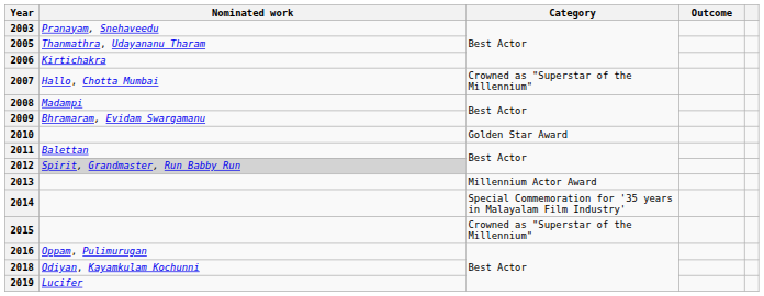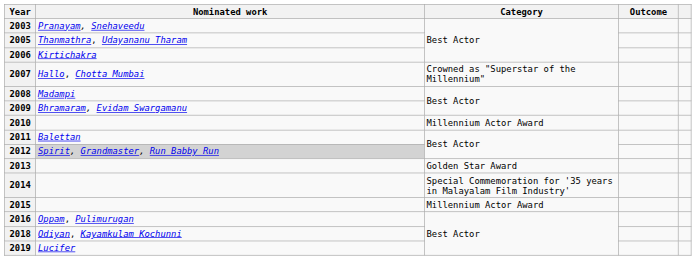 <table class="wikitable plainrowheaders" style="width:80%;">
 <tr>
 <th scope="col" style="width:1%;">Year</th>
 <th scope="col" style="width:30%;">Nominated work</th>
 <th scope="col" style="width:15%;">Category</th>
 <th scope="col" style="width:3%;">Outcome</th>
 <th scope="col" style="width:1%;"></th>
 </tr>
 <tr>
 <th scope="row">2003</th>
 <td><em><a href='#'>Pranayam</a>, <a href='#'>Snehaveedu</a></em></td>
 <td rowspan="3">Best Actor</td>
 <td></td>
 <td style="text-align:center;"></td>
 </tr>
 <tr>
 <th scope="row">2005</th>
 <td><em><a href='#'>Thanmathra</a></em>, <em><a href='#'>Udayananu Tharam</a></em></td>
 <td></td>
 <td style="text-align:center;"></td>
 </tr>
 <tr>
 <th scope="row">2006</th>
 <td><em><a href='#'>Kirtichakra</a></em></td>
 <td></td>
 <td style="text-align:center;"></td>
 </tr>
 <tr>
 <th scope="row">2007</th>
 <td><a href='#'><em>Hallo</em></a>, <em><a href='#'>Chotta Mumbai</a></em></td>
 <td>Crowned as "Superstar of the Millennium"</td>
 <td></td>
 <td style="text-align:center;"></td>
 </tr>
 <tr>
 <th scope="row">2008</th>
 <td><em><a href='#'>Madampi</a></em></td>
 <td rowspan="2">Best Actor</td>
 <td></td>
 <td style="text-align:center;"></td>
 </tr>
 <tr>
 <th scope="row">2009</th>
 <td><em><a href='#'>Bhramaram</a>, <a href='#'>Evidam Swargamanu</a></em></td>
 <td></td>
 <td style="text-align:center;"></td>
 </tr>
 <tr>
 <th scope="row">2010</th>
 <td></td>
-<td>Golden Star Award</td>
+<td>Millennium Actor Award</td>
 <td></td>
 <td style="text-align:center;"></td>
 </tr>
 <tr>
 <th scope="row">2011</th>
 <td><em><a href='#'>Balettan</a></em></td>
 <td rowspan="2">Best Actor</td>
 <td></td>
 <td style="text-align:center;"></td>
 </tr>
 <tr>
 <th scope="row">2012</th>
 <td style="background: lightgrey;"><em><a href='#'>Spirit</a>, <a href='#'>Grandmaster</a>, <a href='#'>Run Babby Run</a></em></td>
 <td></td>
 <td style="text-align:center;"></td>
 </tr>
 <tr>
 <th scope="row">2013</th>
 <td></td>
-<td>Millennium Actor Award</td>
+<td>Golden Star Award</td>
 <td></td>
 <td style="text-align:center;"></td>
 </tr>
 <tr>
 <th scope="row">2014</th>
 <td></td>
 <td>Special Commemoration for '35 years in Malayalam Film Industry'</td>
 <td></td>
 <td style="text-align:center;"></td>
 </tr>
 <tr>
 <th scope="row">2015</th>
 <td></td>
-<td>Crowned as "Superstar of the Millennium"</td>
+<td>Millennium Actor Award</td>
 <td></td>
 <td style="text-align:center;"></td>
 </tr>
 <tr>
 <th scope="row">2016</th>
 <td><em><a href='#'>Oppam</a></em>, <em><a href='#'>Pulimurugan</a></em></td>
 <td rowspan="3">Best Actor</td>
 <td></td>
 <td style="text-align:center;"></td>
 </tr>
 <tr>
 <th scope="row">2018</th>
 <td><em><a href='#'>Odiyan</a></em>, <em><a href='#'>Kayamkulam Kochunni</a></em></td>
 <td></td>
 <td style="text-align:center;"></td>
 </tr>
 <tr>
 <th scope="row">2019</th>
 <td><em><a href='#'>Lucifer</a></em></td>
 <td></td>
 <td style="text-align:center;"></td>
 </tr>
 </table>
